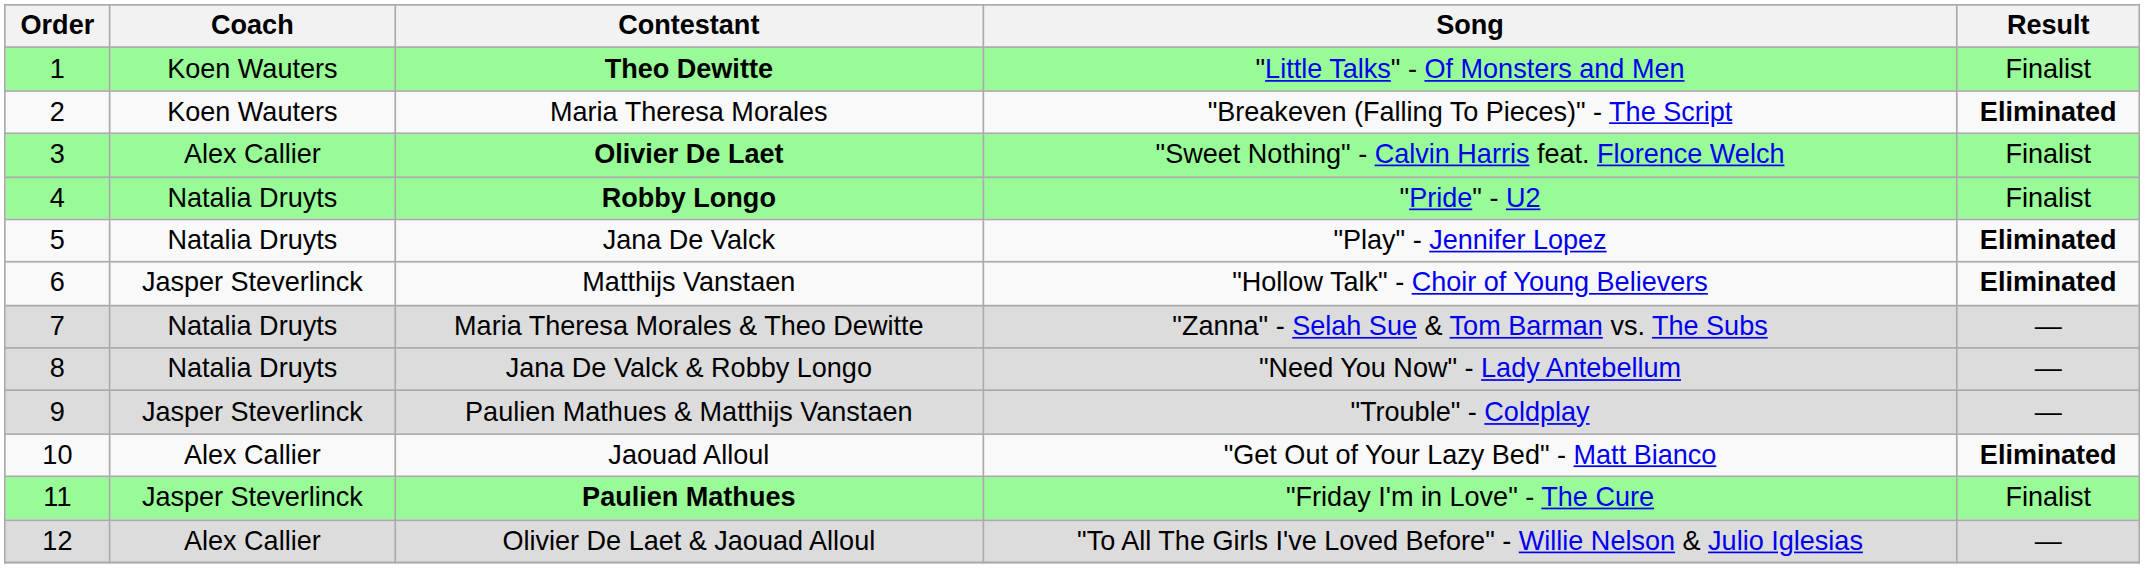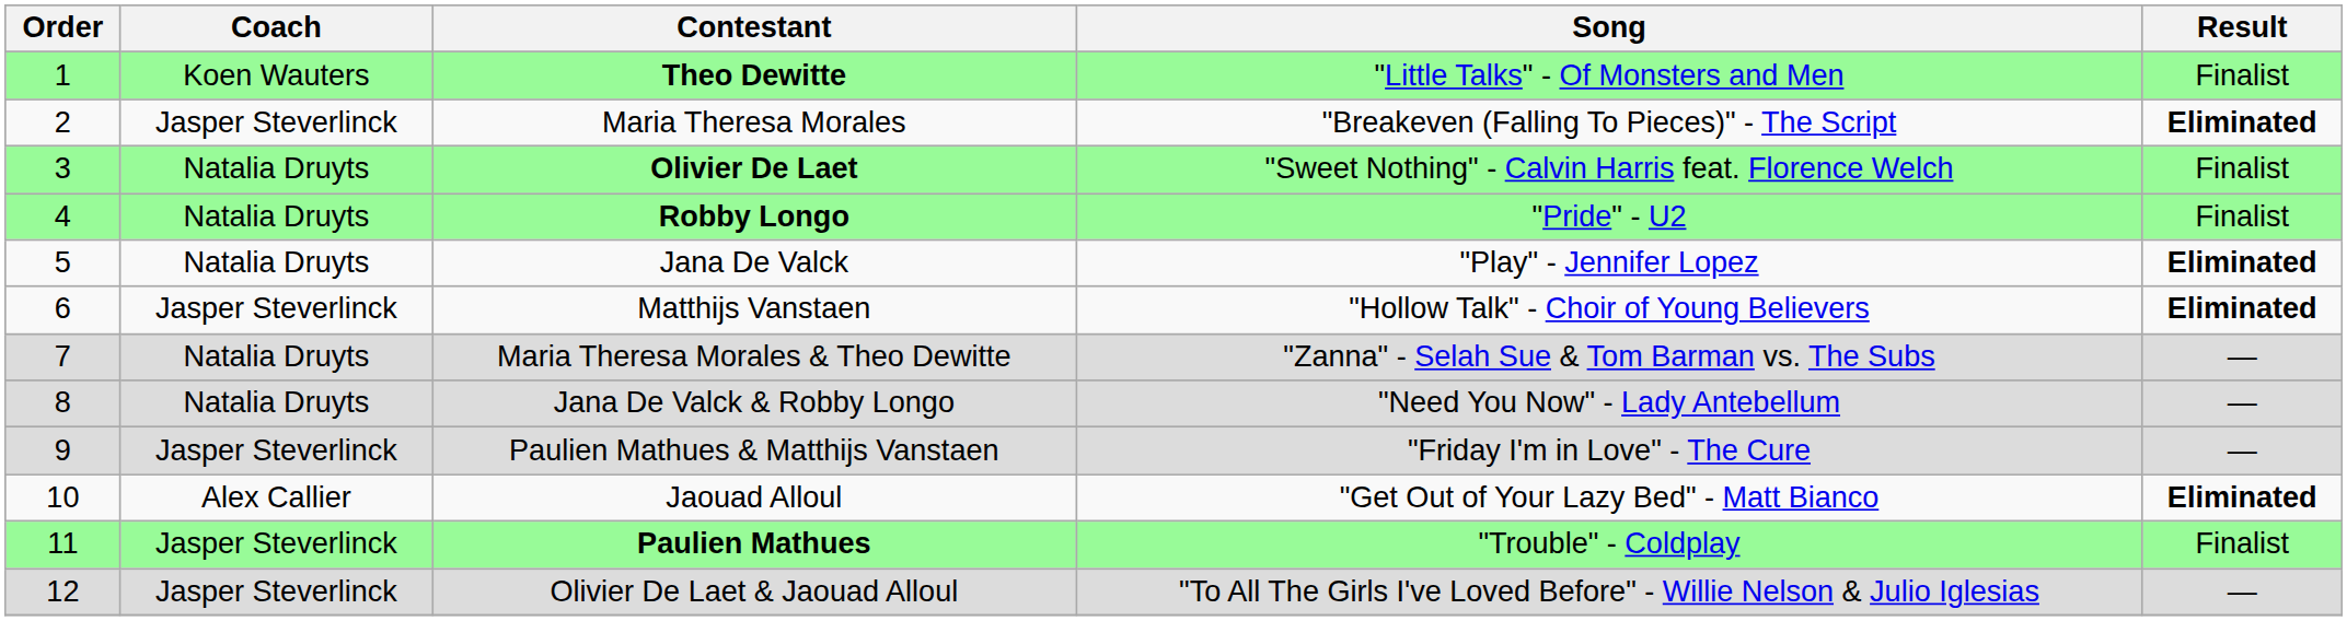 <table class="wikitable sortable" style="text-align: center; width: 100%;">
 <tr>
 <th>Order</th>
 <th>Coach</th>
 <th>Contestant</th>
 <th>Song</th>
 <th>Result</th>
 </tr>
 <tr bgcolor=palegreen>
 <td>1</td>
 <td>Koen Wauters</td>
 <td><strong>Theo Dewitte</strong></td>
 <td>"<a href='#'>Little Talks</a>" - <a href='#'>Of Monsters and Men</a></td>
 <td>Finalist</td>
 </tr>
 <tr>
 <td>2</td>
-<td>Koen Wauters</td>
+<td>Jasper Steverlinck</td>
 <td>Maria Theresa Morales</td>
 <td>"Breakeven (Falling To Pieces)" - <a href='#'>The Script</a></td>
 <td><strong>Eliminated</strong></td>
 </tr>
 <tr bgcolor=palegreen>
 <td>3</td>
-<td>Alex Callier</td>
+<td>Natalia Druyts</td>
 <td><strong>Olivier De Laet</strong></td>
 <td>"Sweet Nothing" - <a href='#'>Calvin Harris</a> feat. <a href='#'>Florence Welch</a></td>
 <td>Finalist</td>
 </tr>
 <tr bgcolor=palegreen>
 <td>4</td>
 <td>Natalia Druyts</td>
 <td><strong>Robby Longo</strong></td>
 <td>"<a href='#'>Pride</a>" - <a href='#'>U2</a></td>
 <td>Finalist</td>
 </tr>
 <tr>
 <td>5</td>
 <td>Natalia Druyts</td>
 <td>Jana De Valck</td>
 <td>"Play" - <a href='#'>Jennifer Lopez</a></td>
 <td><strong>Eliminated</strong></td>
 </tr>
 <tr>
 <td>6</td>
 <td>Jasper Steverlinck</td>
 <td>Matthijs Vanstaen</td>
 <td>"Hollow Talk" - <a href='#'>Choir of Young Believers</a></td>
 <td><strong>Eliminated</strong></td>
 </tr>
 <tr bgcolor=Gainsboro>
 <td>7</td>
 <td>Natalia Druyts</td>
 <td>Maria Theresa Morales & Theo Dewitte</td>
 <td>"Zanna" - <a href='#'>Selah Sue</a> & <a href='#'>Tom Barman</a> vs. <a href='#'>The Subs</a></td>
 <td>—</td>
 </tr>
 <tr bgcolor=Gainsboro>
 <td>8</td>
 <td>Natalia Druyts</td>
 <td>Jana De Valck & Robby Longo</td>
 <td>"Need You Now" - <a href='#'>Lady Antebellum</a></td>
 <td>—</td>
 </tr>
 <tr bgcolor=Gainsboro>
 <td>9</td>
 <td>Jasper Steverlinck</td>
 <td>Paulien Mathues & Matthijs Vanstaen</td>
-<td>"Trouble" - <a href='#'>Coldplay</a></td>
+<td>"Friday I'm in Love" - <a href='#'>The Cure</a></td>
 <td>—</td>
 </tr>
 <tr>
 <td>10</td>
 <td>Alex Callier</td>
 <td>Jaouad Alloul</td>
 <td>"Get Out of Your Lazy Bed" - <a href='#'>Matt Bianco</a></td>
 <td><strong>Eliminated</strong></td>
 </tr>
 <tr bgcolor=palegreen>
 <td>11</td>
 <td>Jasper Steverlinck</td>
 <td><strong>Paulien Mathues</strong></td>
-<td>"Friday I'm in Love" - <a href='#'>The Cure</a></td>
+<td>"Trouble" - <a href='#'>Coldplay</a></td>
 <td>Finalist</td>
 </tr>
 <tr bgcolor=Gainsboro>
 <td>12</td>
-<td>Alex Callier</td>
+<td>Jasper Steverlinck</td>
 <td>Olivier De Laet & Jaouad Alloul</td>
 <td>"To All The Girls I've Loved Before" - <a href='#'>Willie Nelson</a> & <a href='#'>Julio Iglesias</a></td>
 <td>—</td>
 </tr>
 <tr>
 </tr>
 </table>
